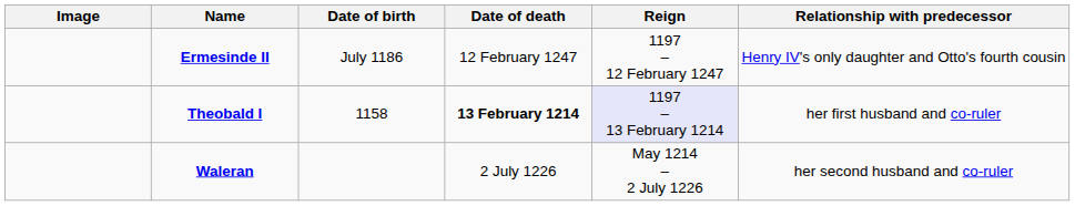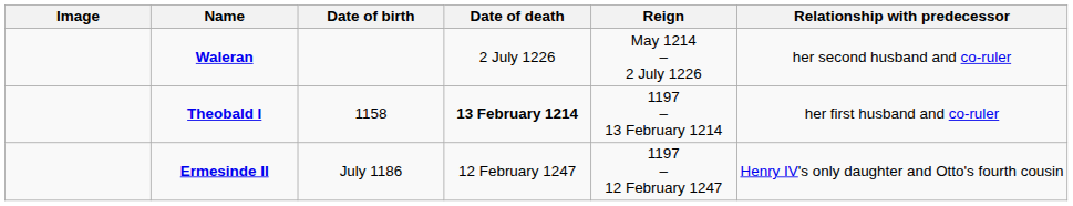 <table class="wikitable">
 <tr>
 <th width=150px>Image</th>
 <th width=150px>Name</th>
 <th width=150px>Date of birth</th>
 <th width=150px>Date of death</th>
 <th width=150px>Reign</th>
 <th>Relationship with predecessor</th>
 </tr>
 <tr>
 <td></td>
+<td style="text-align:center;"><strong><a href='#'>Waleran</a></strong></td>
+<td style="text-align:center;"></td>
+<td style="text-align:center;">2 July 1226</td>
+<td style="text-align:center;">May 1214<br>–<br>2 July 1226</td>
+<td style="text-align:center;">her second husband and <a href='#'>co-ruler</a></td>
+</tr>
+<tr>
+<td></td>
+<td style="text-align:center;"><strong><a href='#'>Theobald I</a></strong></td>
+<td style="text-align:center;">1158</td>
+<td style="text-align:center;"><strong>13 February 1214</strong></td>
+<td style="text-align:center;">1197<br>–<br>13 February 1214</td>
+<td style="text-align:center;">her first husband and <a href='#'>co-ruler</a></td>
+</tr>
+<tr>
+<td></td>
 <td style="text-align:center;"><strong><a href='#'>Ermesinde II</a></strong></td>
 <td style="text-align:center;">July 1186</td>
 <td style="text-align:center;">12 February 1247</td>
 <td style="text-align:center;">1197<br>–<br>12 February 1247</td>
 <td style="text-align:center;"><a href='#'>Henry IV</a>'s only daughter and Otto's fourth cousin</td>
 </tr>
-<tr>
-<td></td>
-<td style="text-align:center;"><strong><a href='#'>Theobald I</a></strong></td>
-<td style="text-align:center;">1158</td>
-<td style="text-align:center;"><strong>13 February 1214</strong></td>
-<td style="background: lavender; text-align:center;">1197<br>–<br>13 February 1214</td>
-<td style="text-align:center;">her first husband and <a href='#'>co-ruler</a></td>
-</tr>
-<tr>
-<td></td>
-<td style="text-align:center;"><strong><a href='#'>Waleran</a></strong></td>
-<td style="text-align:center;"></td>
-<td style="text-align:center;">2 July 1226</td>
-<td style="text-align:center;">May 1214<br>–<br>2 July 1226</td>
-<td style="text-align:center;">her second husband and <a href='#'>co-ruler</a></td>
-</tr>
 </table>
